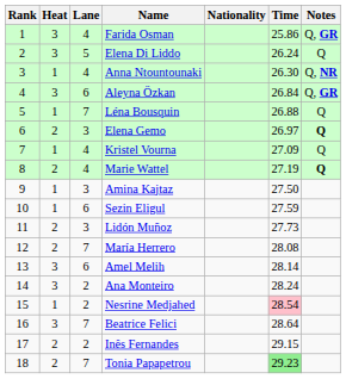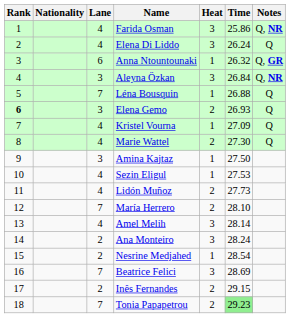 <table class="wikitable sortable" style="text-align:center">
 <tr>
 <th>Rank</th>
-<th>Heat</th>
+<th>Nationality</th>
 <th>Lane</th>
 <th>Name</th>
-<th>Nationality</th>
+<th>Heat</th>
 <th>Time</th>
 <th>Notes</th>
 </tr>
 <tr bgcolor="ccffcc">
 <td>1</td>
-<td>3</td>
+<td align="left"></td>
 <td>4</td>
 <td align="left"><a href='#'>Farida Osman</a></td>
-<td align="left"></td>
+<td>3</td>
 <td>25.86</td>
-<td>Q, <strong><a href='#'>GR</a></strong></td>
+<td>Q, <strong><a href='#'>NR</a></strong></td>
 </tr>
 <tr bgcolor="ccffcc">
 <td>2</td>
+<td align="left"></td>
+<td>4</td>
+<td align="left"><a href='#'>Elena Di Liddo</a></td>
 <td>3</td>
-<td>5</td>
-<td align="left"><a href='#'>Elena Di Liddo</a></td>
-<td align="left"></td>
 <td>26.24</td>
 <td>Q</td>
 </tr>
 <tr bgcolor="ccffcc">
 <td>3</td>
+<td align="left"></td>
+<td>6</td>
+<td align="left"><a href='#'>Anna Ntountounaki</a></td>
 <td>1</td>
+<td>26.32</td>
+<td>Q, <strong><a href='#'>GR</a></strong></td>
+</tr>
+<tr bgcolor="ccffcc">
 <td>4</td>
-<td align="left"><a href='#'>Anna Ntountounaki</a></td>
 <td align="left"></td>
-<td>26.30</td>
+<td>3</td>
+<td align="left"><a href='#'>Aleyna Özkan</a></td>
+<td>3</td>
+<td>26.84</td>
 <td>Q, <strong><a href='#'>NR</a></strong></td>
 </tr>
 <tr bgcolor="ccffcc">
-<td>4</td>
-<td>3</td>
-<td>6</td>
-<td align="left"><a href='#'>Aleyna Özkan</a></td>
+<td>5</td>
 <td align="left"></td>
-<td>26.84</td>
-<td>Q, <strong><a href='#'>GR</a></strong></td>
-</tr>
-<tr bgcolor="ccffcc">
-<td>5</td>
-<td>1</td>
 <td>7</td>
 <td align="left"><a href='#'>Léna Bousquin</a></td>
-<td align="left"></td>
+<td>1</td>
 <td>26.88</td>
 <td>Q</td>
 </tr>
 <tr bgcolor="ccffcc">
-<td>6</td>
-<td>2</td>
+<td><strong>6</strong></td>
+<td align="left"></td>
 <td>3</td>
 <td align="left"><a href='#'>Elena Gemo</a></td>
-<td align="left"></td>
-<td>26.97</td>
-<td><strong>Q</strong></td>
+<td>2</td>
+<td>26.93</td>
+<td>Q</td>
 </tr>
 <tr bgcolor="ccffcc">
 <td>7</td>
-<td>1</td>
+<td align="left"></td>
 <td>4</td>
 <td align="left"><a href='#'>Kristel Vourna</a></td>
-<td align="left"></td>
+<td>1</td>
 <td>27.09</td>
 <td>Q</td>
 </tr>
 <tr bgcolor="ccffcc">
 <td>8</td>
-<td>2</td>
+<td align="left"></td>
 <td>4</td>
 <td align="left"><a href='#'>Marie Wattel</a></td>
-<td align="left"></td>
-<td>27.19</td>
-<td><strong>Q</strong></td>
+<td>2</td>
+<td>27.30</td>
+<td>Q</td>
 </tr>
 <tr>
 <td>9</td>
-<td>1</td>
+<td align="left"></td>
 <td>3</td>
 <td align="left"><a href='#'>Amina Kajtaz</a></td>
-<td align="left"></td>
+<td>1</td>
 <td>27.50</td>
 <td></td>
 </tr>
 <tr>
 <td>10</td>
+<td align="left"></td>
+<td>4</td>
+<td align="left"><a href='#'>Sezin Eligul</a></td>
 <td>1</td>
-<td>6</td>
-<td align="left"><a href='#'>Sezin Eligul</a></td>
-<td align="left"></td>
-<td>27.59</td>
+<td>27.53</td>
 <td></td>
 </tr>
 <tr>
 <td>11</td>
+<td align="left"></td>
+<td>4</td>
+<td align="left"><a href='#'>Lidón Muñoz</a></td>
 <td>2</td>
-<td>3</td>
-<td align="left"><a href='#'>Lidón Muñoz</a></td>
-<td align="left"></td>
 <td>27.73</td>
 <td></td>
 </tr>
 <tr>
 <td>12</td>
-<td>2</td>
+<td align="left"></td>
 <td>7</td>
 <td align="left"><a href='#'>María Herrero</a></td>
-<td align="left"></td>
-<td>28.08</td>
+<td>2</td>
+<td>28.10</td>
 <td></td>
 </tr>
 <tr>
 <td>13</td>
+<td align="left"></td>
+<td>4</td>
+<td align="left"><a href='#'>Amel Melih</a></td>
 <td>3</td>
-<td>6</td>
-<td align="left"><a href='#'>Amel Melih</a></td>
-<td align="left"></td>
 <td>28.14</td>
 <td></td>
 </tr>
 <tr>
 <td>14</td>
-<td>3</td>
+<td align="left"></td>
 <td>2</td>
 <td align="left"><a href='#'>Ana Monteiro</a></td>
-<td align="left"></td>
+<td>3</td>
 <td>28.24</td>
 <td></td>
 </tr>
 <tr>
 <td>15</td>
-<td>1</td>
+<td align="left"></td>
 <td>2</td>
 <td align="left"><a href='#'>Nesrine Medjahed</a></td>
-<td align="left"></td>
-<td style="background: pink;">28.54</td>
+<td>1</td>
+<td>28.54</td>
 <td></td>
 </tr>
 <tr>
 <td>16</td>
-<td>3</td>
+<td align="left"></td>
 <td>7</td>
 <td align="left"><a href='#'>Beatrice Felici</a></td>
-<td align="left"></td>
-<td>28.64</td>
+<td>3</td>
+<td>28.69</td>
 <td></td>
 </tr>
 <tr>
 <td>17</td>
-<td>2</td>
+<td align="left"></td>
 <td>2</td>
 <td align="left"><a href='#'>Inês Fernandes</a></td>
-<td align="left"></td>
+<td>2</td>
 <td>29.15</td>
 <td></td>
 </tr>
 <tr>
 <td>18</td>
-<td>2</td>
+<td align="left"></td>
 <td>7</td>
 <td align="left"><a href='#'>Tonia Papapetrou</a></td>
-<td align="left"></td>
+<td>2</td>
 <td style="background: lightgreen;">29.23</td>
 <td></td>
 </tr>
 </table>
